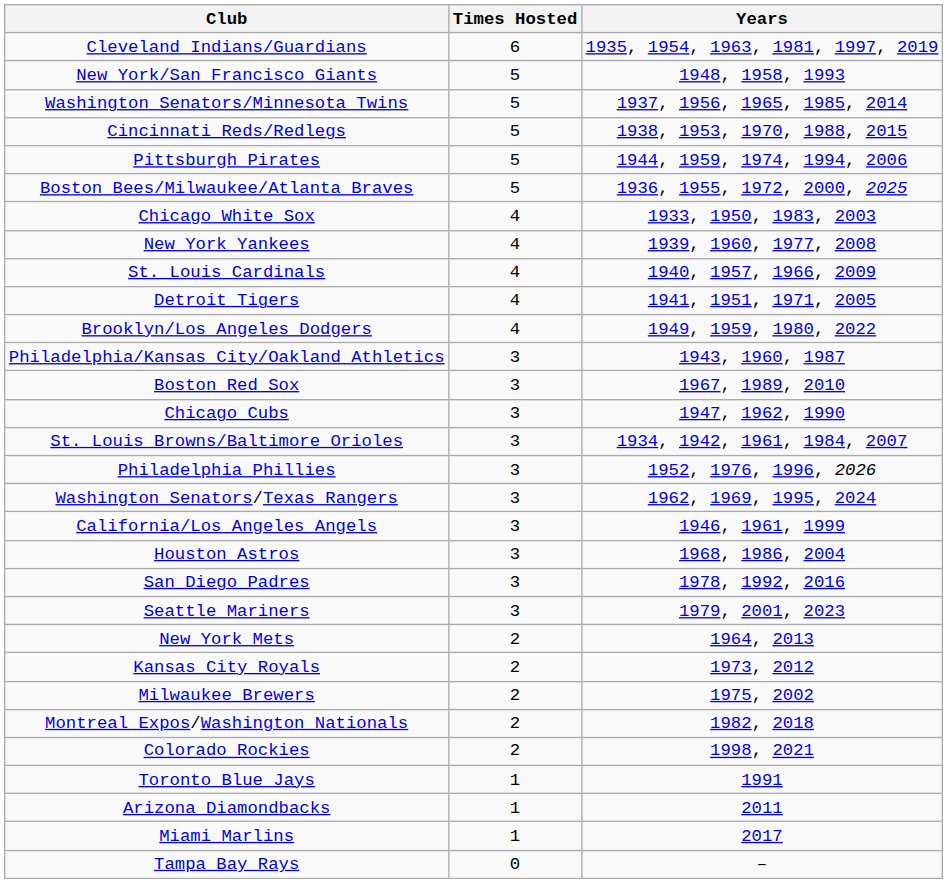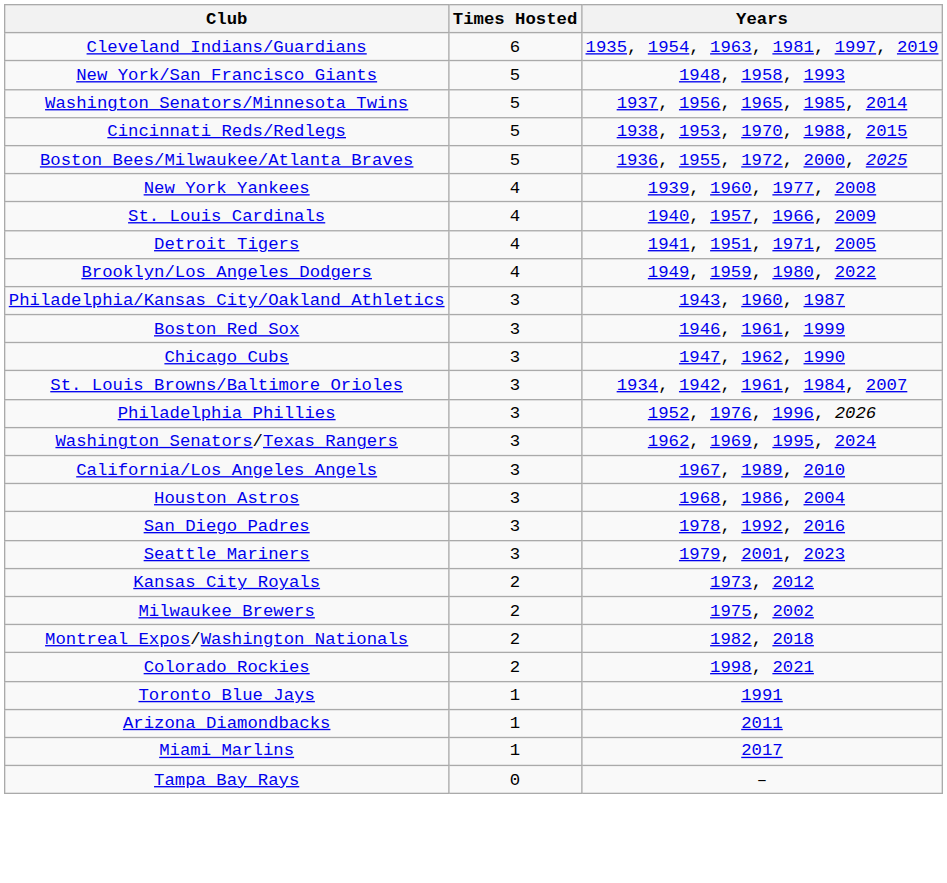 <table class="wikitable sortable" style="text-align:center">
 <tr>
 <th>Club</th>
 <th>Times Hosted</th>
 <th>Years</th>
 </tr>
 <tr>
 <td><a href='#'>Cleveland Indians/Guardians</a></td>
 <td>6</td>
 <td><a href='#'>1935</a>, <a href='#'>1954</a>, <a href='#'>1963</a>, <a href='#'>1981</a>, <a href='#'>1997</a>, <a href='#'>2019</a></td>
 </tr>
 <tr>
 <td><a href='#'>New York/San Francisco Giants</a></td>
 <td>5</td>
 <td><a href='#'>1948</a>, <a href='#'>1958</a>, <a href='#'>1993</a></td>
 </tr>
 <tr>
 <td><a href='#'>Washington Senators/Minnesota Twins</a></td>
 <td>5</td>
 <td><a href='#'>1937</a>, <a href='#'>1956</a>, <a href='#'>1965</a>, <a href='#'>1985</a>, <a href='#'>2014</a></td>
 </tr>
 <tr>
 <td><a href='#'>Cincinnati Reds/Redlegs</a></td>
 <td>5</td>
 <td><a href='#'>1938</a>, <a href='#'>1953</a>, <a href='#'>1970</a>, <a href='#'>1988</a>, <a href='#'>2015</a></td>
 </tr>
 <tr>
-<td><a href='#'>Pittsburgh Pirates</a></td>
-<td>5</td>
-<td><a href='#'>1944</a>, <a href='#'>1959</a>, <a href='#'>1974</a>, <a href='#'>1994</a>, <a href='#'>2006</a></td>
-</tr>
-<tr>
 <td><a href='#'>Boston Bees/Milwaukee/Atlanta Braves</a></td>
 <td>5</td>
 <td><a href='#'>1936</a>, <a href='#'>1955</a>, <a href='#'>1972</a>, <a href='#'>2000</a>, <em><a href='#'>2025</a></em></td>
-</tr>
-<tr>
-<td><a href='#'>Chicago White Sox</a></td>
-<td>4</td>
-<td><a href='#'>1933</a>, <a href='#'>1950</a>, <a href='#'>1983</a>, <a href='#'>2003</a></td>
 </tr>
 <tr>
 <td><a href='#'>New York Yankees</a></td>
 <td>4</td>
 <td><a href='#'>1939</a>, <a href='#'>1960</a>, <a href='#'>1977</a>, <a href='#'>2008</a></td>
 </tr>
 <tr>
 <td><a href='#'>St. Louis Cardinals</a></td>
 <td>4</td>
 <td><a href='#'>1940</a>, <a href='#'>1957</a>, <a href='#'>1966</a>, <a href='#'>2009</a></td>
 </tr>
 <tr>
 <td><a href='#'>Detroit Tigers</a></td>
 <td>4</td>
 <td><a href='#'>1941</a>, <a href='#'>1951</a>, <a href='#'>1971</a>, <a href='#'>2005</a></td>
 </tr>
 <tr>
 <td><a href='#'>Brooklyn/Los Angeles Dodgers</a></td>
 <td>4</td>
 <td><a href='#'>1949</a>, <a href='#'>1959</a>, <a href='#'>1980</a>, <a href='#'>2022</a></td>
 </tr>
 <tr>
 <td><a href='#'>Philadelphia/Kansas City/Oakland Athletics</a></td>
 <td>3</td>
 <td><a href='#'>1943</a>, <a href='#'>1960</a>, <a href='#'>1987</a></td>
 </tr>
 <tr>
 <td><a href='#'>Boston Red Sox</a></td>
 <td>3</td>
-<td><a href='#'>1967</a>, <a href='#'>1989</a>, <a href='#'>2010</a></td>
+<td><a href='#'>1946</a>, <a href='#'>1961</a>, <a href='#'>1999</a></td>
 </tr>
 <tr>
 <td><a href='#'>Chicago Cubs</a></td>
 <td>3</td>
 <td><a href='#'>1947</a>, <a href='#'>1962</a>, <a href='#'>1990</a></td>
 </tr>
 <tr>
 <td><a href='#'>St. Louis Browns/Baltimore Orioles</a></td>
 <td>3</td>
 <td><a href='#'>1934</a>, <a href='#'>1942</a>, <a href='#'>1961</a>, <a href='#'>1984</a>, <a href='#'>2007</a></td>
 </tr>
 <tr>
 <td><a href='#'>Philadelphia Phillies</a></td>
 <td>3</td>
 <td><a href='#'>1952</a>, <a href='#'>1976</a>, <a href='#'>1996</a>, <em>2026</em></td>
 </tr>
 <tr>
 <td><a href='#'>Washington Senators</a>/<a href='#'>Texas Rangers</a></td>
 <td>3</td>
 <td><a href='#'>1962</a>, <a href='#'>1969</a>, <a href='#'>1995</a>, <a href='#'>2024</a></td>
 </tr>
 <tr>
 <td><a href='#'>California/Los Angeles Angels</a></td>
 <td>3</td>
-<td><a href='#'>1946</a>, <a href='#'>1961</a>, <a href='#'>1999</a></td>
+<td><a href='#'>1967</a>, <a href='#'>1989</a>, <a href='#'>2010</a></td>
 </tr>
 <tr>
 <td><a href='#'>Houston Astros</a></td>
 <td>3</td>
 <td><a href='#'>1968</a>, <a href='#'>1986</a>, <a href='#'>2004</a></td>
 </tr>
 <tr>
 <td><a href='#'>San Diego Padres</a></td>
 <td>3</td>
 <td><a href='#'>1978</a>, <a href='#'>1992</a>, <a href='#'>2016</a></td>
 </tr>
 <tr>
 <td><a href='#'>Seattle Mariners</a></td>
 <td>3</td>
 <td><a href='#'>1979</a>, <a href='#'>2001</a>, <a href='#'>2023</a></td>
-</tr>
-<tr>
-<td><a href='#'>New York Mets</a></td>
-<td>2</td>
-<td><a href='#'>1964</a>, <a href='#'>2013</a></td>
 </tr>
 <tr>
 <td><a href='#'>Kansas City Royals</a></td>
 <td>2</td>
 <td><a href='#'>1973</a>, <a href='#'>2012</a></td>
 </tr>
 <tr>
 <td><a href='#'>Milwaukee Brewers</a></td>
 <td>2</td>
 <td><a href='#'>1975</a>, <a href='#'>2002</a></td>
 </tr>
 <tr>
 <td><a href='#'>Montreal Expos</a>/<a href='#'>Washington Nationals</a></td>
 <td>2</td>
 <td><a href='#'>1982</a>, <a href='#'>2018</a></td>
 </tr>
 <tr>
 <td><a href='#'>Colorado Rockies</a></td>
 <td>2</td>
 <td><a href='#'>1998</a>, <a href='#'>2021</a></td>
 </tr>
 <tr>
 <td><a href='#'>Toronto Blue Jays</a></td>
 <td>1</td>
 <td><a href='#'>1991</a></td>
 </tr>
 <tr>
 <td><a href='#'>Arizona Diamondbacks</a></td>
 <td>1</td>
 <td><a href='#'>2011</a></td>
 </tr>
 <tr>
 <td><a href='#'>Miami Marlins</a></td>
 <td>1</td>
 <td><a href='#'>2017</a></td>
 </tr>
 <tr>
 <td><a href='#'>Tampa Bay Rays</a></td>
 <td>0</td>
 <td>–</td>
 </tr>
 </table>
